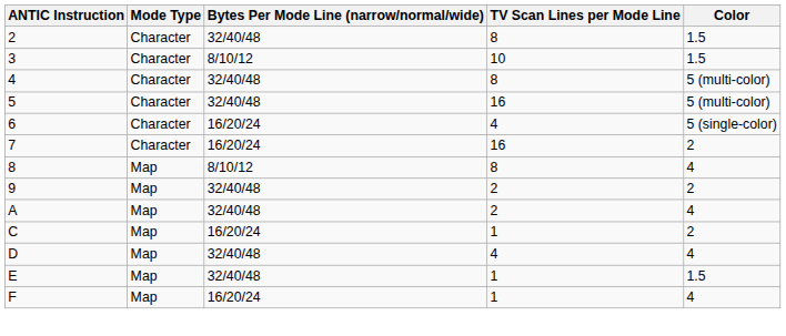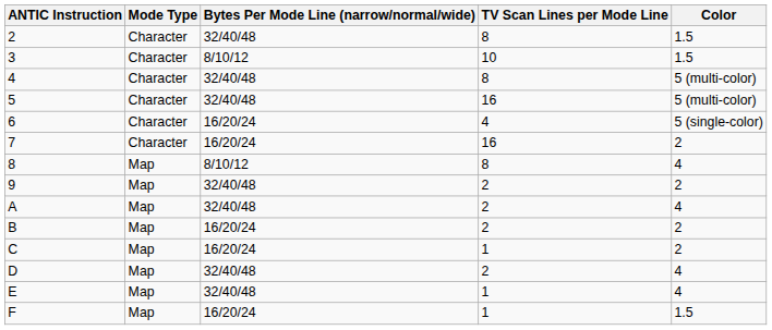 <table class="wikitable">
 <tr>
 <th>ANTIC Instruction</th>
 <th>Mode Type</th>
 <th>Bytes Per Mode Line (narrow/normal/wide)</th>
 <th>TV Scan Lines per Mode Line</th>
 <th>Color</th>
 </tr>
 <tr>
 <td>2</td>
 <td>Character</td>
 <td>32/40/48</td>
 <td>8</td>
 <td>1.5</td>
 </tr>
 <tr>
 <td>3</td>
 <td>Character</td>
 <td>8/10/12</td>
 <td>10</td>
 <td>1.5</td>
 </tr>
 <tr>
 <td>4</td>
 <td>Character</td>
 <td>32/40/48</td>
 <td>8</td>
 <td>5 (multi-color)</td>
 </tr>
 <tr>
 <td>5</td>
 <td>Character</td>
 <td>32/40/48</td>
 <td>16</td>
 <td>5 (multi-color)</td>
 </tr>
 <tr>
 <td>6</td>
 <td>Character</td>
 <td>16/20/24</td>
 <td>4</td>
 <td>5 (single-color)</td>
 </tr>
 <tr>
 <td>7</td>
 <td>Character</td>
 <td>16/20/24</td>
 <td>16</td>
 <td>2</td>
 </tr>
 <tr>
 <td>8</td>
 <td>Map</td>
 <td>8/10/12</td>
 <td>8</td>
 <td>4</td>
 </tr>
 <tr>
 <td>9</td>
 <td>Map</td>
 <td>32/40/48</td>
 <td>2</td>
 <td>2</td>
 </tr>
 <tr>
 <td>A</td>
 <td>Map</td>
 <td>32/40/48</td>
 <td>2</td>
 <td>4</td>
 </tr>
 <tr>
+<td>B</td>
+<td>Map</td>
+<td>16/20/24</td>
+<td>2</td>
+<td>2</td>
+</tr>
+<tr>
 <td>C</td>
 <td>Map</td>
 <td>16/20/24</td>
 <td>1</td>
 <td>2</td>
 </tr>
 <tr>
 <td>D</td>
 <td>Map</td>
 <td>32/40/48</td>
-<td>4</td>
+<td>2</td>
 <td>4</td>
 </tr>
 <tr>
 <td>E</td>
 <td>Map</td>
 <td>32/40/48</td>
 <td>1</td>
-<td>1.5</td>
+<td>4</td>
 </tr>
 <tr>
 <td>F</td>
 <td>Map</td>
 <td>16/20/24</td>
 <td>1</td>
-<td>4</td>
+<td>1.5</td>
 </tr>
 </table>
